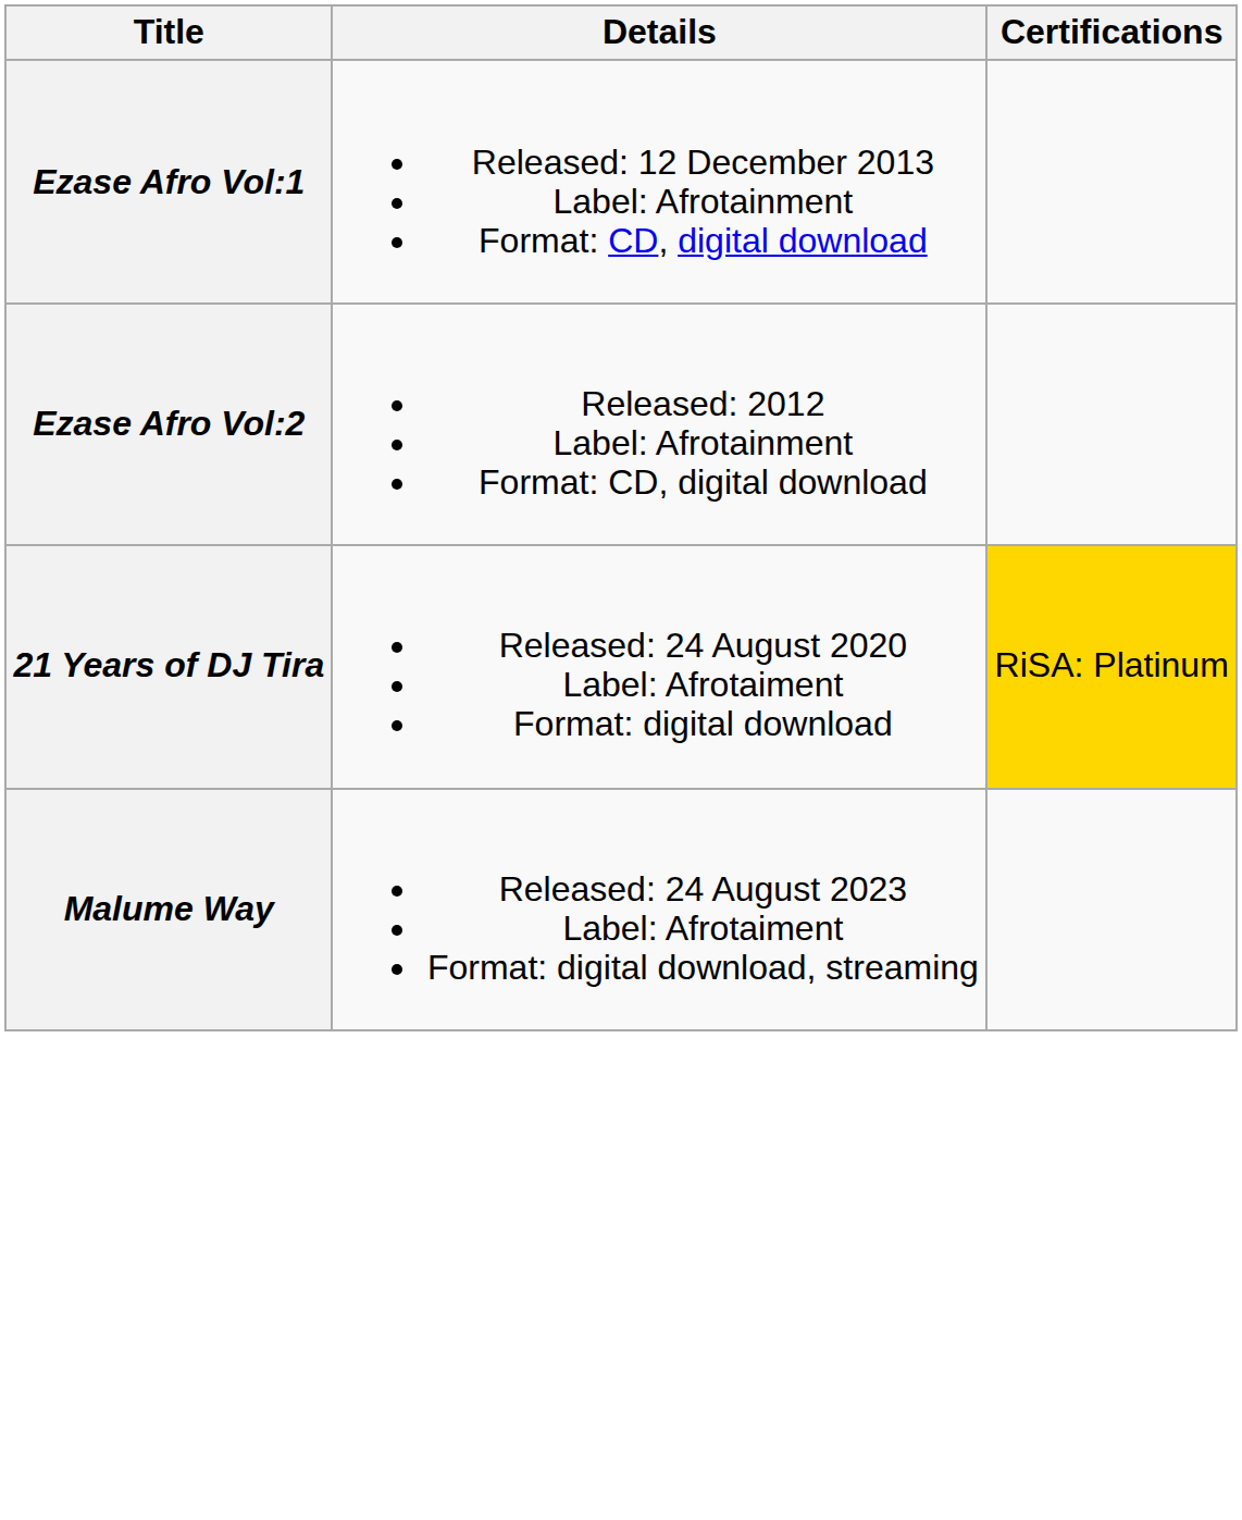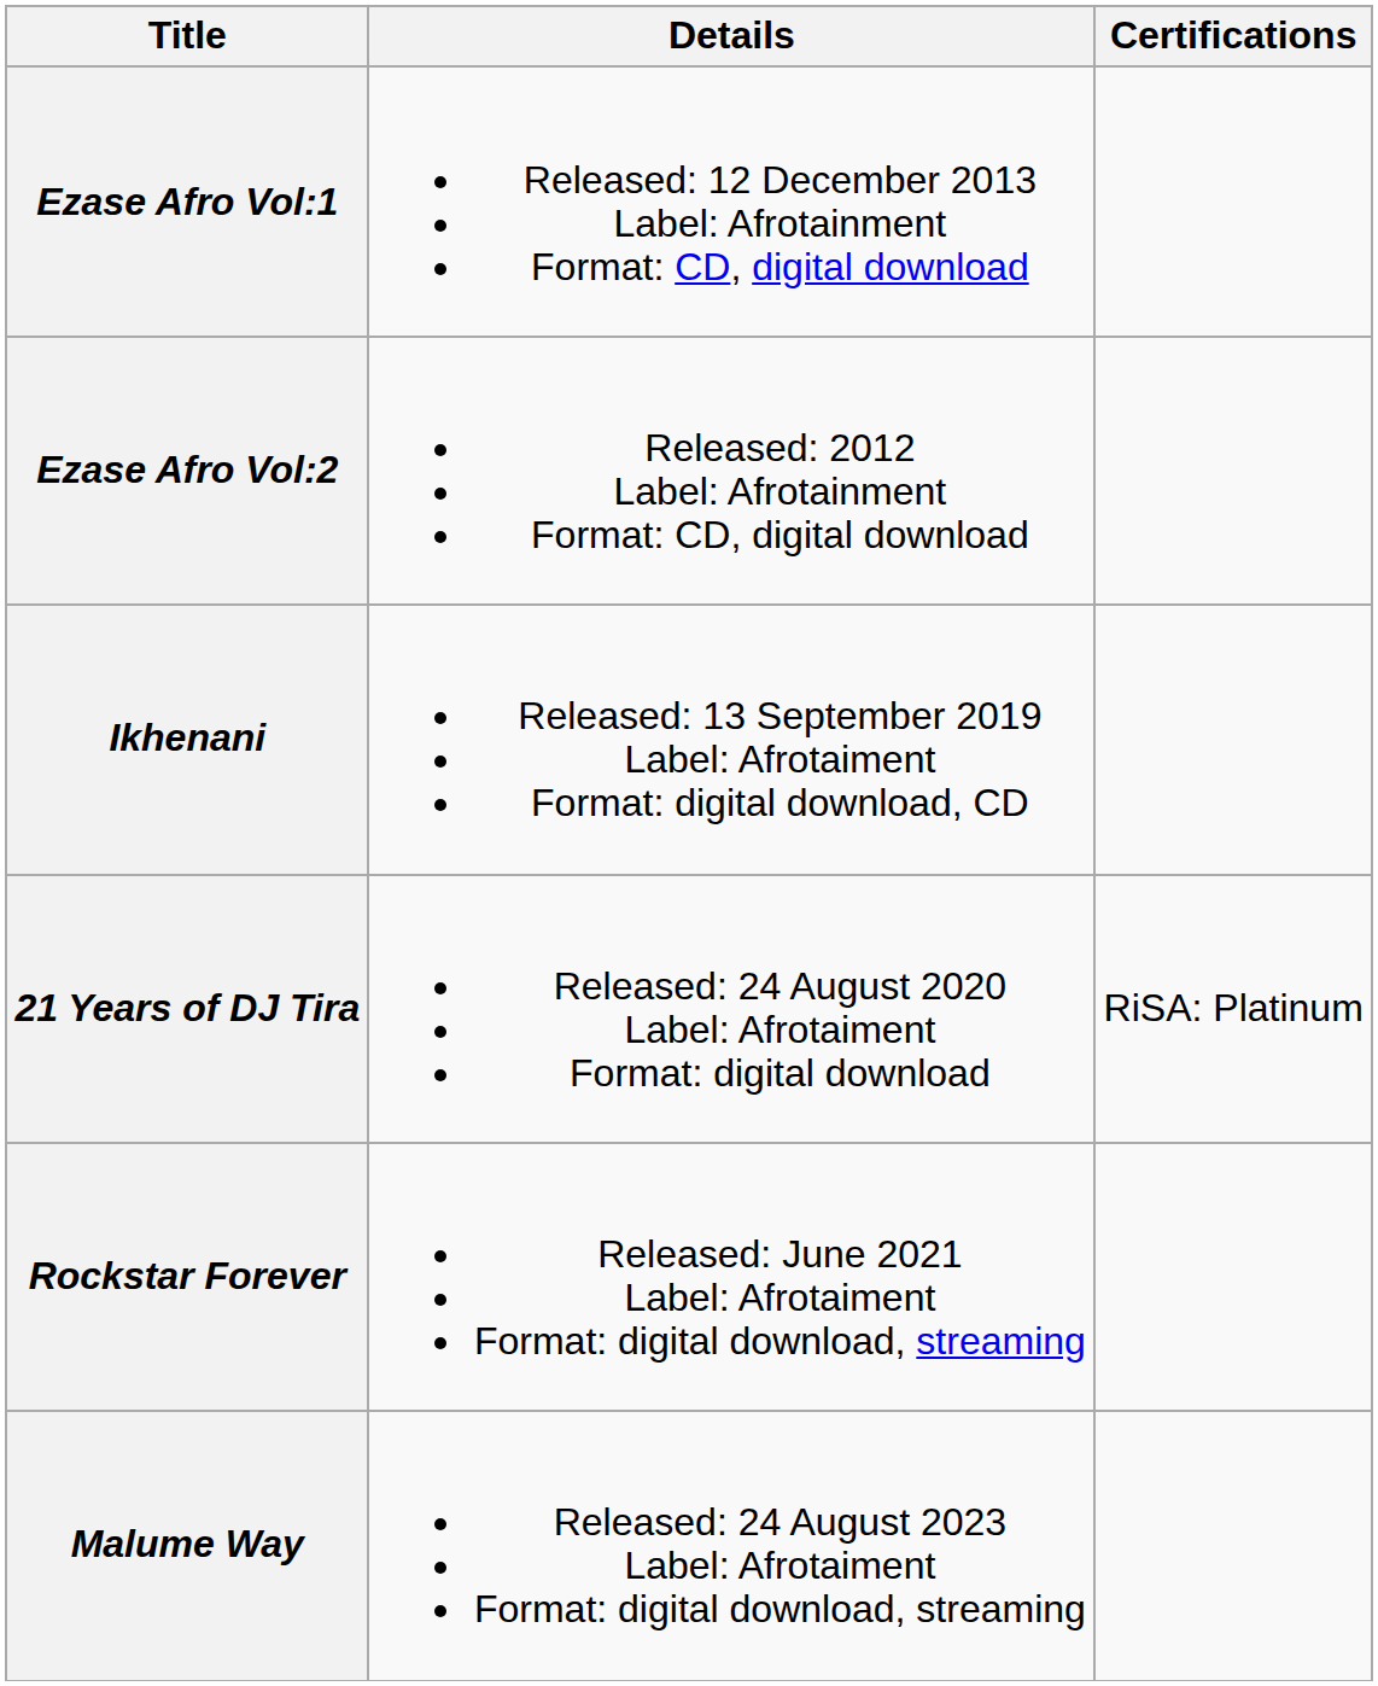 <table class="wikitable plainrowheaders" style="text-align:center;">
 <tr>
 <th scope="col">Title</th>
 <th scope="col">Details</th>
 <th scope="col">Certifications</th>
 </tr>
 <tr>
 <th scope="row"><em>Ezase Afro Vol:1</em></th>
 <td><br><ul><li>Released: 12 December 2013</li><li>Label: Afrotainment</li><li>Format: <a href='#'>CD</a>, <a href='#'>digital download</a></li></ul></td>
 <td></td>
 </tr>
 <tr>
 <th scope="row"><em>Ezase Afro Vol:2</em></th>
 <td><br><ul><li>Released: 2012</li><li>Label: Afrotainment</li><li>Format: CD, digital download</li></ul></td>
 <td></td>
 </tr>
 <tr>
+<th scope="row"><em>Ikhenani</em></th>
+<td><br><ul><li>Released: 13 September 2019</li><li>Label: Afrotaiment</li><li>Format: digital download, CD</li></ul></td>
+<td></td>
+</tr>
+<tr>
 <th scope="row"><em>21 Years of DJ Tira</em></th>
 <td><br><ul><li>Released: 24 August 2020</li><li>Label: Afrotaiment</li><li>Format: digital download</li></ul></td>
-<td style="background: gold;">RiSA: Platinum</td>
+<td>RiSA: Platinum</td>
+</tr>
+<tr>
+<th scope="row"><em>Rockstar Forever</em></th>
+<td><br><ul><li>Released: June 2021</li><li>Label: Afrotaiment</li><li>Format: digital download, <a href='#'>streaming</a></li></ul></td>
+<td></td>
 </tr>
 <tr>
 <th scope="row"><em>Malume Way</em></th>
 <td><br><ul><li>Released: 24 August 2023</li><li>Label: Afrotaiment</li><li>Format: digital download, streaming</li></ul></td>
 <td></td>
 </tr>
 </table>
